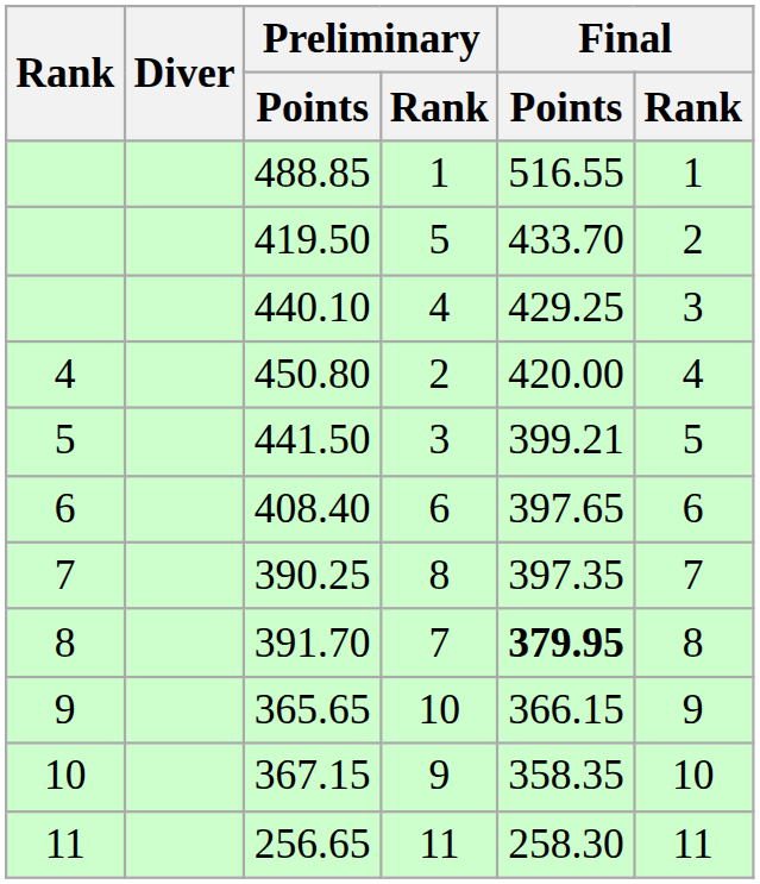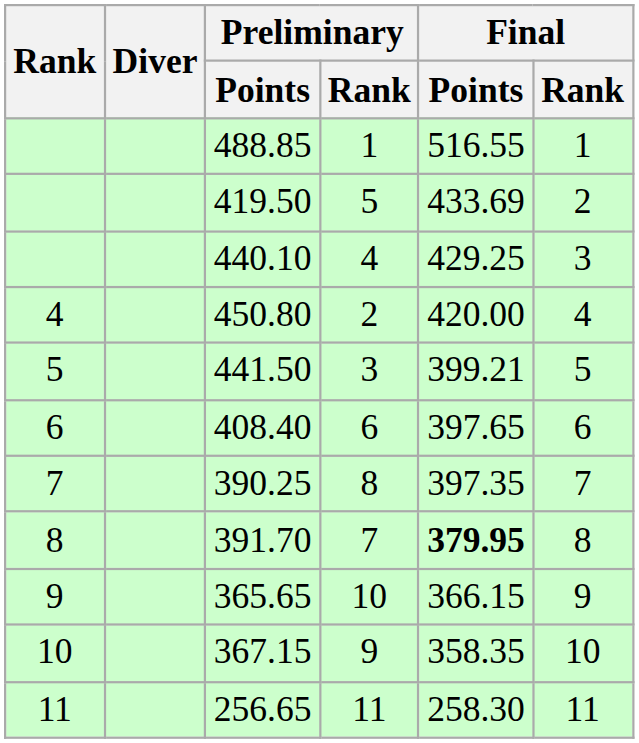 <table class="wikitable" style="text-align:center">
 <tr>
 <th rowspan="2">Rank</th>
 <th rowspan="2">Diver</th>
 <th colspan="2">Preliminary</th>
 <th colspan="2">Final</th>
 </tr>
 <tr>
 <th>Points</th>
 <th>Rank</th>
 <th>Points</th>
 <th>Rank</th>
 </tr>
 <tr bgcolor=ccffcc>
 <td></td>
 <td align=left></td>
 <td>488.85</td>
 <td>1</td>
 <td>516.55</td>
 <td>1</td>
 </tr>
 <tr bgcolor=ccffcc>
 <td></td>
 <td align=left></td>
 <td>419.50</td>
 <td>5</td>
-<td>433.70</td>
+<td>433.69</td>
 <td>2</td>
 </tr>
 <tr bgcolor=ccffcc>
 <td></td>
 <td align=left></td>
 <td>440.10</td>
 <td>4</td>
 <td>429.25</td>
 <td>3</td>
 </tr>
 <tr bgcolor=ccffcc>
 <td>4</td>
 <td align=left></td>
 <td>450.80</td>
 <td>2</td>
 <td>420.00</td>
 <td>4</td>
 </tr>
 <tr bgcolor=ccffcc>
 <td>5</td>
 <td align=left></td>
 <td>441.50</td>
 <td>3</td>
 <td>399.21</td>
 <td>5</td>
 </tr>
 <tr bgcolor=ccffcc>
 <td>6</td>
 <td align=left></td>
 <td>408.40</td>
 <td>6</td>
 <td>397.65</td>
 <td>6</td>
 </tr>
 <tr bgcolor=ccffcc>
 <td>7</td>
 <td align=left></td>
 <td>390.25</td>
 <td>8</td>
 <td>397.35</td>
 <td>7</td>
 </tr>
 <tr bgcolor=ccffcc>
 <td>8</td>
 <td align=left></td>
 <td>391.70</td>
 <td>7</td>
 <td><strong>379.95</strong></td>
 <td>8</td>
 </tr>
 <tr bgcolor=ccffcc>
 <td>9</td>
 <td align=left></td>
 <td>365.65</td>
 <td>10</td>
 <td>366.15</td>
 <td>9</td>
 </tr>
 <tr bgcolor=ccffcc>
 <td>10</td>
 <td align=left></td>
 <td>367.15</td>
 <td>9</td>
 <td>358.35</td>
 <td>10</td>
 </tr>
 <tr bgcolor=ccffcc>
 <td>11</td>
 <td align=left></td>
 <td>256.65</td>
 <td>11</td>
 <td>258.30</td>
 <td>11</td>
 </tr>
 </table>
